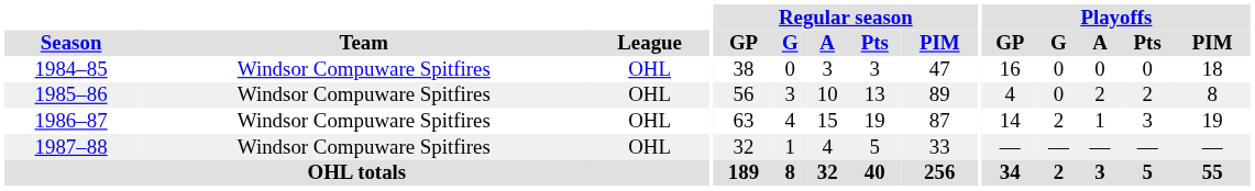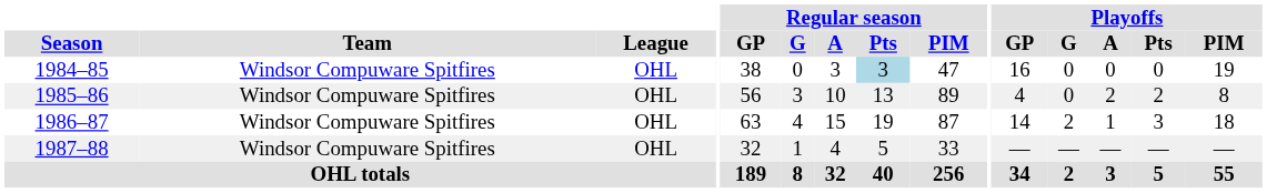 <table border="0" cellpadding="1" cellspacing="0" style="text-align:center; width:60em">
 <tr bgcolor="#e0e0e0">
 <th colspan="3" bgcolor="#ffffff"></th>
 <th rowspan="99" bgcolor="#ffffff"></th>
 <th colspan="5"><a href='#'>Regular season</a></th>
 <th rowspan="99" bgcolor="#ffffff"></th>
 <th colspan="5"><a href='#'>Playoffs</a></th>
 </tr>
 <tr bgcolor="#e0e0e0">
 <th><a href='#'>Season</a></th>
 <th>Team</th>
 <th>League</th>
 <th>GP</th>
 <th><a href='#'>G</a></th>
 <th><a href='#'>A</a></th>
 <th><a href='#'>Pts</a></th>
 <th><a href='#'>PIM</a></th>
 <th>GP</th>
 <th>G</th>
 <th>A</th>
 <th>Pts</th>
 <th>PIM</th>
 </tr>
 <tr>
 <td><a href='#'>1984–85</a></td>
 <td><a href='#'>Windsor Compuware Spitfires</a></td>
 <td><a href='#'>OHL</a></td>
 <td>38</td>
 <td>0</td>
 <td>3</td>
-<td>3</td>
+<td style="background: lightblue;">3</td>
 <td>47</td>
 <td>16</td>
 <td>0</td>
 <td>0</td>
 <td>0</td>
-<td>18</td>
+<td>19</td>
 </tr>
 <tr bgcolor="#f0f0f0">
 <td><a href='#'>1985–86</a></td>
 <td>Windsor Compuware Spitfires</td>
 <td>OHL</td>
 <td>56</td>
 <td>3</td>
 <td>10</td>
 <td>13</td>
 <td>89</td>
 <td>4</td>
 <td>0</td>
 <td>2</td>
 <td>2</td>
 <td>8</td>
 </tr>
 <tr>
 <td><a href='#'>1986–87</a></td>
 <td>Windsor Compuware Spitfires</td>
 <td>OHL</td>
 <td>63</td>
 <td>4</td>
 <td>15</td>
 <td>19</td>
 <td>87</td>
 <td>14</td>
 <td>2</td>
 <td>1</td>
 <td>3</td>
-<td>19</td>
+<td>18</td>
 </tr>
 <tr bgcolor="#f0f0f0">
 <td><a href='#'>1987–88</a></td>
 <td>Windsor Compuware Spitfires</td>
 <td>OHL</td>
 <td>32</td>
 <td>1</td>
 <td>4</td>
 <td>5</td>
 <td>33</td>
 <td>—</td>
 <td>—</td>
 <td>—</td>
 <td>—</td>
 <td>—</td>
 </tr>
 <tr bgcolor="#e0e0e0">
 <th colspan="3">OHL totals</th>
 <th>189</th>
 <th>8</th>
 <th>32</th>
 <th>40</th>
 <th>256</th>
 <th>34</th>
 <th>2</th>
 <th>3</th>
 <th>5</th>
 <th>55</th>
 </tr>
 </table>
